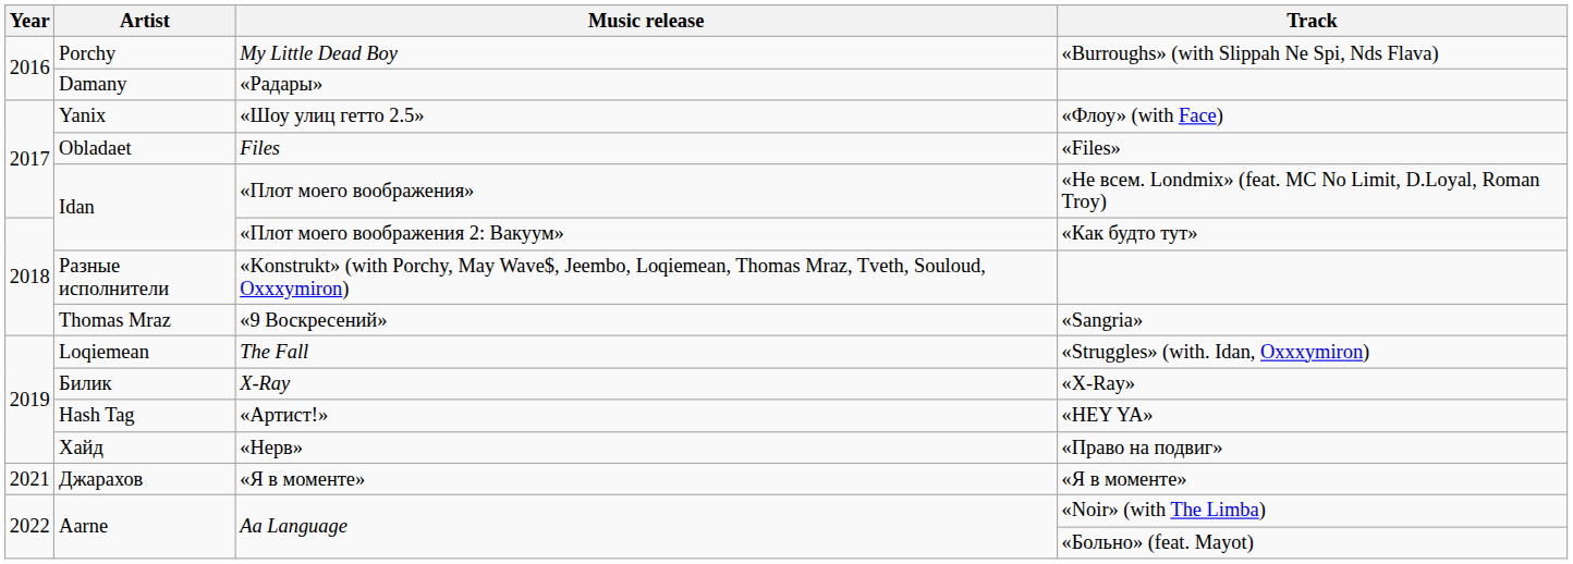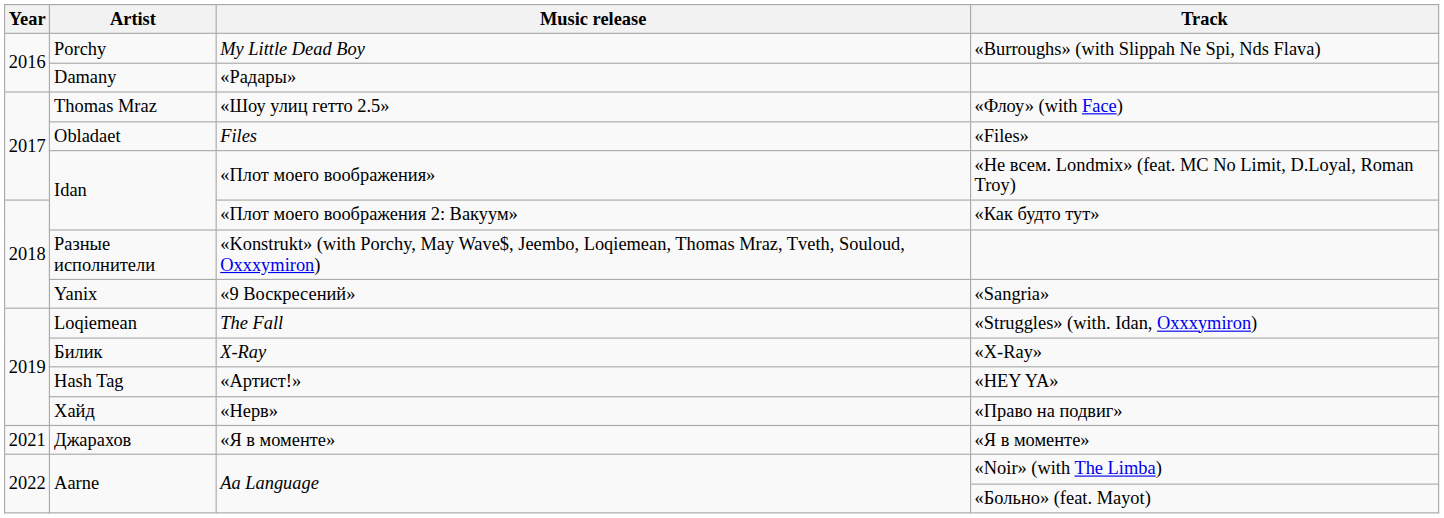 <table class="wikitable">
 <tr>
 <th>Year</th>
 <th>Artist</th>
 <th>Music release</th>
 <th>Track</th>
 </tr>
 <tr>
 <td rowspan="2">2016</td>
 <td>Porchy</td>
 <td><em>My Little Dead Boy</em></td>
 <td>«Burroughs» (with Slippah Ne Spi, Nds Flava)</td>
 </tr>
 <tr>
 <td>Damany</td>
 <td>«Радары»</td>
 </tr>
 <tr>
 <td rowspan="3">2017</td>
-<td>Yanix</td>
+<td>Thomas Mraz</td>
 <td>«Шоу улиц гетто 2.5»</td>
 <td>«Флоу» (with <a href='#'>Face</a>)</td>
 </tr>
 <tr>
 <td>Obladaet</td>
 <td><em>Files</em></td>
 <td>«Files»</td>
 </tr>
 <tr>
 <td rowspan="2">Idan</td>
 <td>«Плот моего воображения»</td>
 <td>«Не всем. Londmix» (feat. MC No Limit, D.Loyal, Roman Troy)</td>
 </tr>
 <tr>
 <td rowspan="3">2018</td>
 <td>«Плот моего воображения 2: Вакуум»</td>
 <td>«Как будто тут»</td>
 </tr>
 <tr>
 <td>Разные исполнители</td>
 <td>«Konstrukt» (with Porchy, May Wave$, Jeembo, Loqiemean, Thomas Mraz, Tveth, Souloud, <a href='#'>Oxxxymiron</a>)</td>
 </tr>
 <tr>
-<td>Thomas Mraz</td>
+<td>Yanix</td>
 <td>«9 Воскресений»</td>
 <td>«Sangria»</td>
 </tr>
 <tr>
 <td rowspan="4">2019</td>
 <td>Loqiemean</td>
 <td><em>The Fall</em></td>
 <td>«Struggles» (with. Idan, <a href='#'>Oxxxymiron</a>)</td>
 </tr>
 <tr>
 <td>Билик</td>
 <td><em>X-Ray</em></td>
 <td>«X-Ray»</td>
 </tr>
 <tr>
 <td>Hash Tag</td>
 <td>«Артист!»</td>
 <td>«HEY YA»</td>
 </tr>
 <tr>
 <td>Хайд</td>
 <td>«Нерв»</td>
 <td>«Право на подвиг»</td>
 </tr>
 <tr>
 <td>2021</td>
 <td>Джарахов</td>
 <td>«Я в моменте»</td>
 <td>«Я в моменте»</td>
 </tr>
 <tr>
 <td rowspan="2">2022</td>
 <td rowspan="2">Aarne</td>
 <td rowspan="2"><em>Aa Language</em></td>
 <td>«Noir» (with <a href='#'>The Limba</a>)</td>
 </tr>
 <tr>
 <td>«Больно» (feat. Mayot)</td>
 </tr>
 </table>
